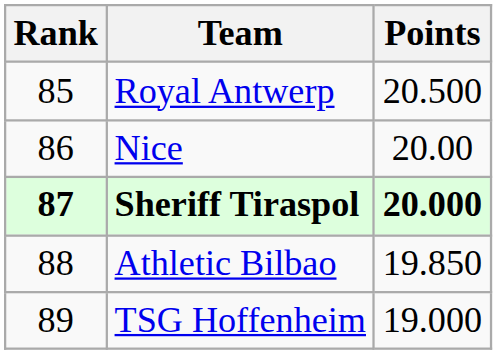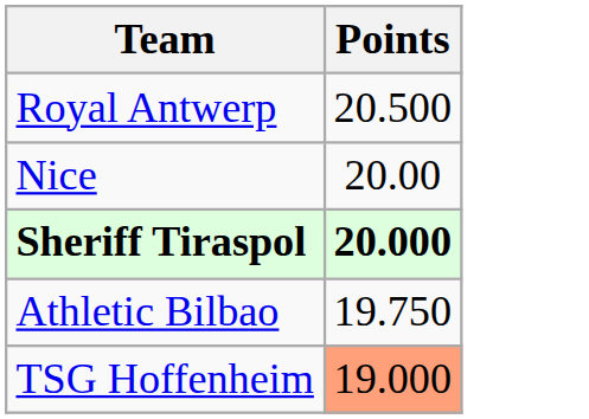 <table class="wikitable" style="text-align: center;">
 <tr>
-<th>Rank</th>
 <th>Team</th>
 <th>Points</th>
 </tr>
 <tr>
-<td>85</td>
 <td align="left"> <a href='#'>Royal Antwerp</a></td>
 <td>20.500</td>
 </tr>
 <tr>
-<td>86</td>
 <td align="left"> <a href='#'>Nice</a></td>
 <td>20.00</td>
 </tr>
 <tr bgcolor=#DDFFDD>
-<td><strong>87</strong></td>
 <td align="left"> <strong>Sheriff Tiraspol</strong></td>
 <td><strong>20.000</strong></td>
 </tr>
 <tr>
-<td>88</td>
 <td align="left"> <a href='#'>Athletic Bilbao</a></td>
-<td>19.850</td>
+<td>19.750</td>
 </tr>
 <tr>
-<td>89</td>
 <td align="left"> <a href='#'>TSG Hoffenheim</a></td>
-<td>19.000</td>
+<td style="background: lightsalmon;">19.000</td>
 </tr>
 </table>
